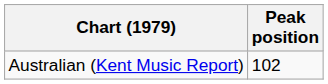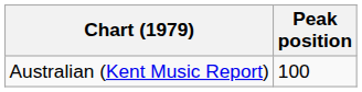 <table class="wikitable sortable plainrowheaders">
 <tr>
 <th scope="col">Chart (1979)</th>
 <th scope="col">Peak<br>position</th>
 </tr>
 <tr>
 <td>Australian (<a href='#'>Kent Music Report</a>)</td>
-<td>102</td>
+<td>100</td>
 </tr>
 </table>
